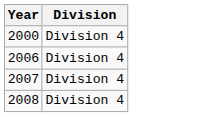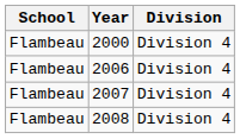 <table class="wikitable">
 <tr>
+<th>School</th>
 <th>Year</th>
 <th>Division</th>
 </tr>
 <tr>
+<td>Flambeau</td>
 <td>2000</td>
 <td>Division 4</td>
 </tr>
 <tr>
+<td>Flambeau</td>
 <td>2006</td>
 <td>Division 4</td>
 </tr>
 <tr>
+<td>Flambeau</td>
 <td>2007</td>
 <td>Division 4</td>
 </tr>
 <tr>
+<td>Flambeau</td>
 <td>2008</td>
 <td>Division 4</td>
 </tr>
 </table>
